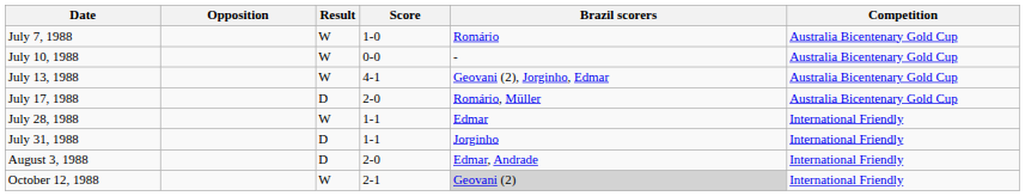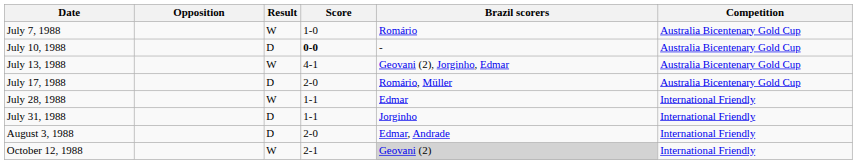 <table class="wikitable" style="text-align: left;">
 <tr>
 <th width=12%>Date</th>
 <th width=12%>Opposition</th>
 <th width=1%>Result</th>
 <th width=7%>Score</th>
 <th width=26%>Brazil scorers</th>
 <th width=18%>Competition</th>
 </tr>
 <tr>
 <td>July 7, 1988</td>
 <td></td>
 <td>W</td>
 <td>1-0</td>
 <td><a href='#'>Romário</a></td>
 <td><a href='#'>Australia Bicentenary Gold Cup</a></td>
 </tr>
 <tr>
 <td>July 10, 1988</td>
 <td></td>
-<td>W</td>
-<td>0-0</td>
+<td>D</td>
+<td><strong>0-0</strong></td>
 <td>-</td>
 <td><a href='#'>Australia Bicentenary Gold Cup</a></td>
 </tr>
 <tr>
 <td>July 13, 1988</td>
 <td></td>
 <td>W</td>
 <td>4-1</td>
 <td><a href='#'>Geovani</a> (2), <a href='#'>Jorginho</a>, <a href='#'>Edmar</a></td>
 <td><a href='#'>Australia Bicentenary Gold Cup</a></td>
 </tr>
 <tr>
 <td>July 17, 1988</td>
 <td></td>
 <td>D</td>
 <td>2-0</td>
 <td><a href='#'>Romário</a>, <a href='#'>Müller</a></td>
 <td><a href='#'>Australia Bicentenary Gold Cup</a></td>
 </tr>
 <tr>
 <td>July 28, 1988</td>
 <td></td>
 <td>W</td>
 <td>1-1</td>
 <td><a href='#'>Edmar</a></td>
 <td><a href='#'>International Friendly</a></td>
 </tr>
 <tr>
 <td>July 31, 1988</td>
 <td></td>
 <td>D</td>
 <td>1-1</td>
 <td><a href='#'>Jorginho</a></td>
 <td><a href='#'>International Friendly</a></td>
 </tr>
 <tr>
 <td>August 3, 1988</td>
 <td></td>
 <td>D</td>
 <td>2-0</td>
 <td><a href='#'>Edmar</a>, <a href='#'>Andrade</a></td>
 <td><a href='#'>International Friendly</a></td>
 </tr>
 <tr>
 <td>October 12, 1988</td>
 <td></td>
 <td>W</td>
 <td>2-1</td>
 <td style="background: lightgrey;"><a href='#'>Geovani</a> (2)</td>
 <td><a href='#'>International Friendly</a></td>
 </tr>
 </table>
